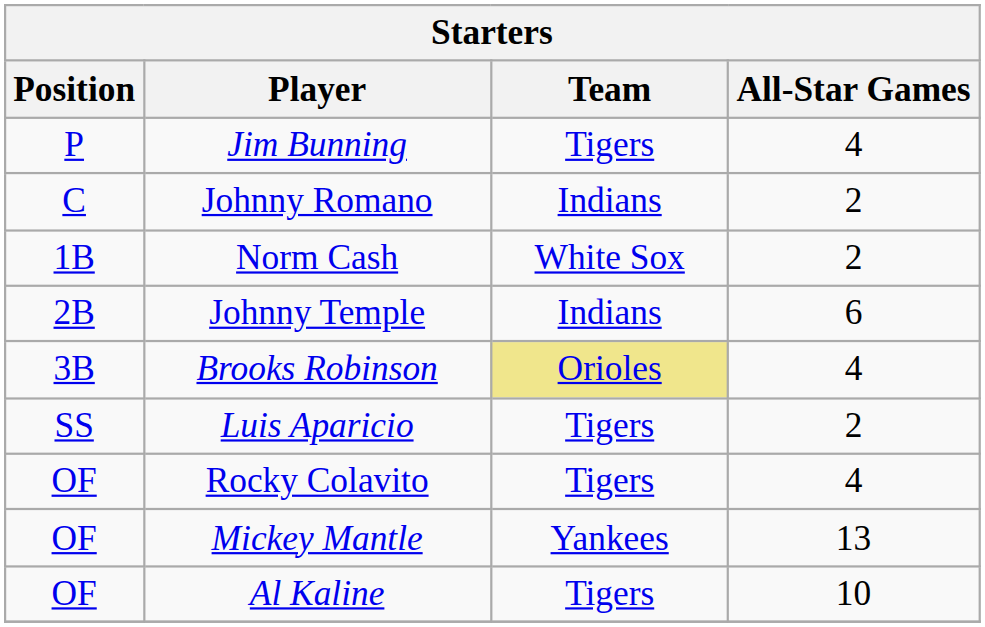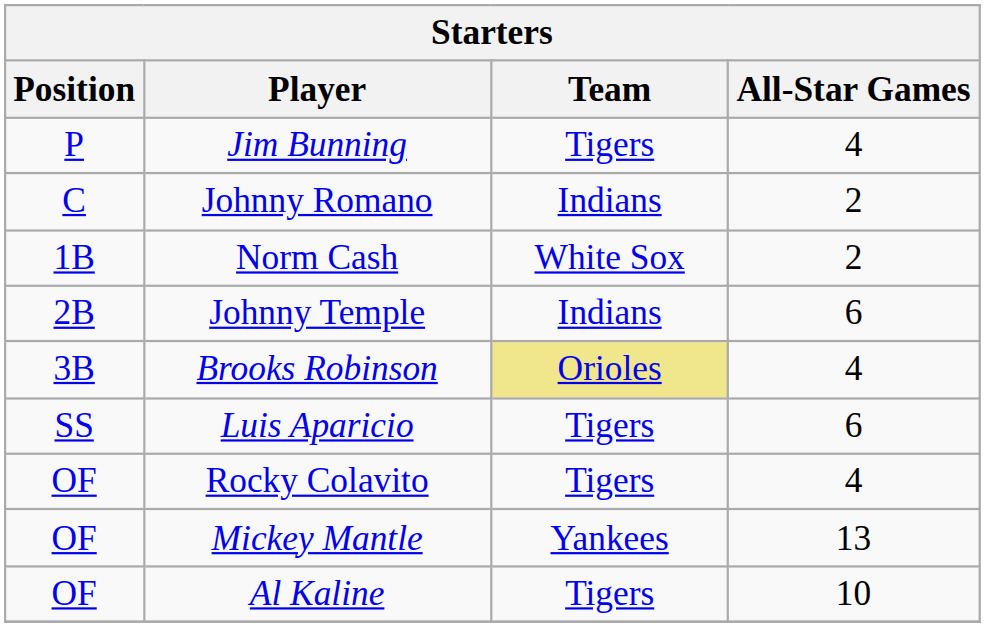 <table class="wikitable" style="font-size: 100%; text-align:right;">
 <tr>
 <th colspan="4">Starters</th>
 </tr>
 <tr>
 <th>Position</th>
 <th width="150">Player</th>
 <th width="100">Team</th>
 <th>All-Star Games</th>
 </tr>
 <tr>
 <td align="center"><a href='#'>P</a></td>
 <td align="center"><em><a href='#'>Jim Bunning</a></em></td>
 <td align="center"><a href='#'>Tigers</a></td>
 <td align="center">4</td>
 </tr>
 <tr>
 <td align="center"><a href='#'>C</a></td>
 <td align="center"><a href='#'>Johnny Romano</a></td>
 <td align="center"><a href='#'>Indians</a></td>
 <td align="center">2</td>
 </tr>
 <tr>
 <td align="center"><a href='#'>1B</a></td>
 <td align="center"><a href='#'>Norm Cash</a></td>
 <td align="center"><a href='#'>White Sox</a></td>
 <td align="center">2</td>
 </tr>
 <tr>
 <td align="center"><a href='#'>2B</a></td>
 <td align="center"><a href='#'>Johnny Temple</a></td>
 <td align="center"><a href='#'>Indians</a></td>
 <td align="center">6</td>
 </tr>
 <tr>
 <td align="center"><a href='#'>3B</a></td>
 <td align="center"><em><a href='#'>Brooks Robinson</a></em></td>
 <td align="center" style="background: khaki;"><a href='#'>Orioles</a></td>
 <td align="center">4</td>
 </tr>
 <tr>
 <td align="center"><a href='#'>SS</a></td>
 <td align="center"><em><a href='#'>Luis Aparicio</a></em></td>
 <td align="center"><a href='#'>Tigers</a></td>
-<td align="center">2</td>
+<td align="center">6</td>
 </tr>
 <tr>
 <td align="center"><a href='#'>OF</a></td>
 <td align="center"><a href='#'>Rocky Colavito</a></td>
 <td align="center"><a href='#'>Tigers</a></td>
 <td align="center">4</td>
 </tr>
 <tr>
 <td align="center"><a href='#'>OF</a></td>
 <td align="center"><em><a href='#'>Mickey Mantle</a></em></td>
 <td align="center"><a href='#'>Yankees</a></td>
 <td align="center">13</td>
 </tr>
 <tr>
 <td align="center"><a href='#'>OF</a></td>
 <td align="center"><em><a href='#'>Al Kaline</a></em></td>
 <td align="center"><a href='#'>Tigers</a></td>
 <td align="center">10</td>
 </tr>
 <tr>
 </tr>
 </table>
